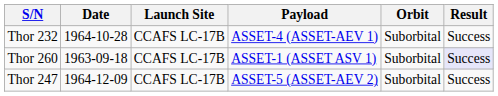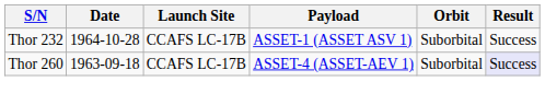 <table class="wikitable sortable">
 <tr>
 <th><a href='#'>S/N</a></th>
 <th>Date</th>
 <th>Launch Site</th>
 <th>Payload</th>
 <th>Orbit</th>
 <th>Result</th>
 </tr>
 <tr>
 <td>Thor 232</td>
 <td>1964-10-28</td>
 <td>CCAFS LC-17B</td>
-<td><a href='#'>ASSET-4 (ASSET-AEV 1)</a></td>
+<td><a href='#'>ASSET-1 (ASSET ASV 1)</a></td>
 <td>Suborbital</td>
 <td>Success</td>
 </tr>
 <tr>
 <td>Thor 260</td>
 <td>1963-09-18</td>
 <td>CCAFS LC-17B</td>
-<td><a href='#'>ASSET-1 (ASSET ASV 1)</a></td>
+<td><a href='#'>ASSET-4 (ASSET-AEV 1)</a></td>
 <td>Suborbital</td>
 <td style="background: lavender;">Success</td>
 </tr>
-<tr>
-<td>Thor 247</td>
-<td>1964-12-09</td>
-<td>CCAFS LC-17B</td>
-<td><a href='#'>ASSET-5 (ASSET-AEV 2)</a></td>
-<td>Suborbital</td>
-<td>Success</td>
-</tr>
 </table>
